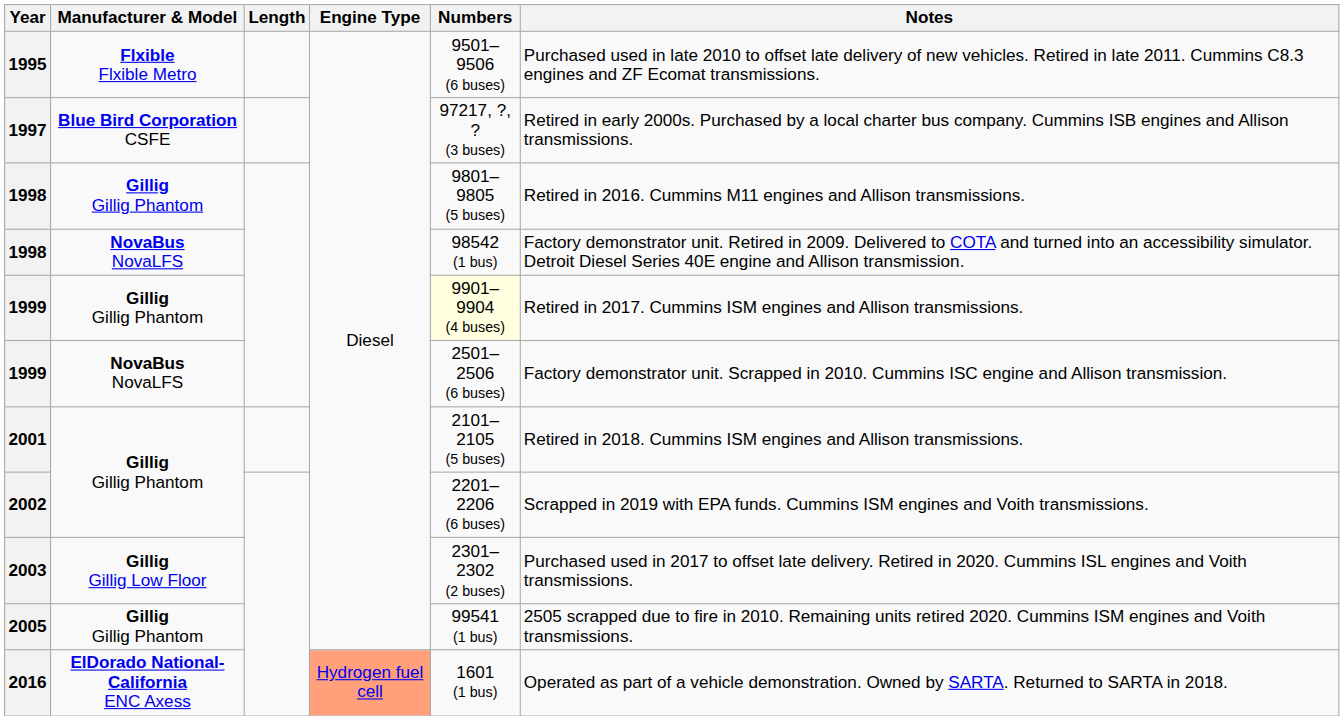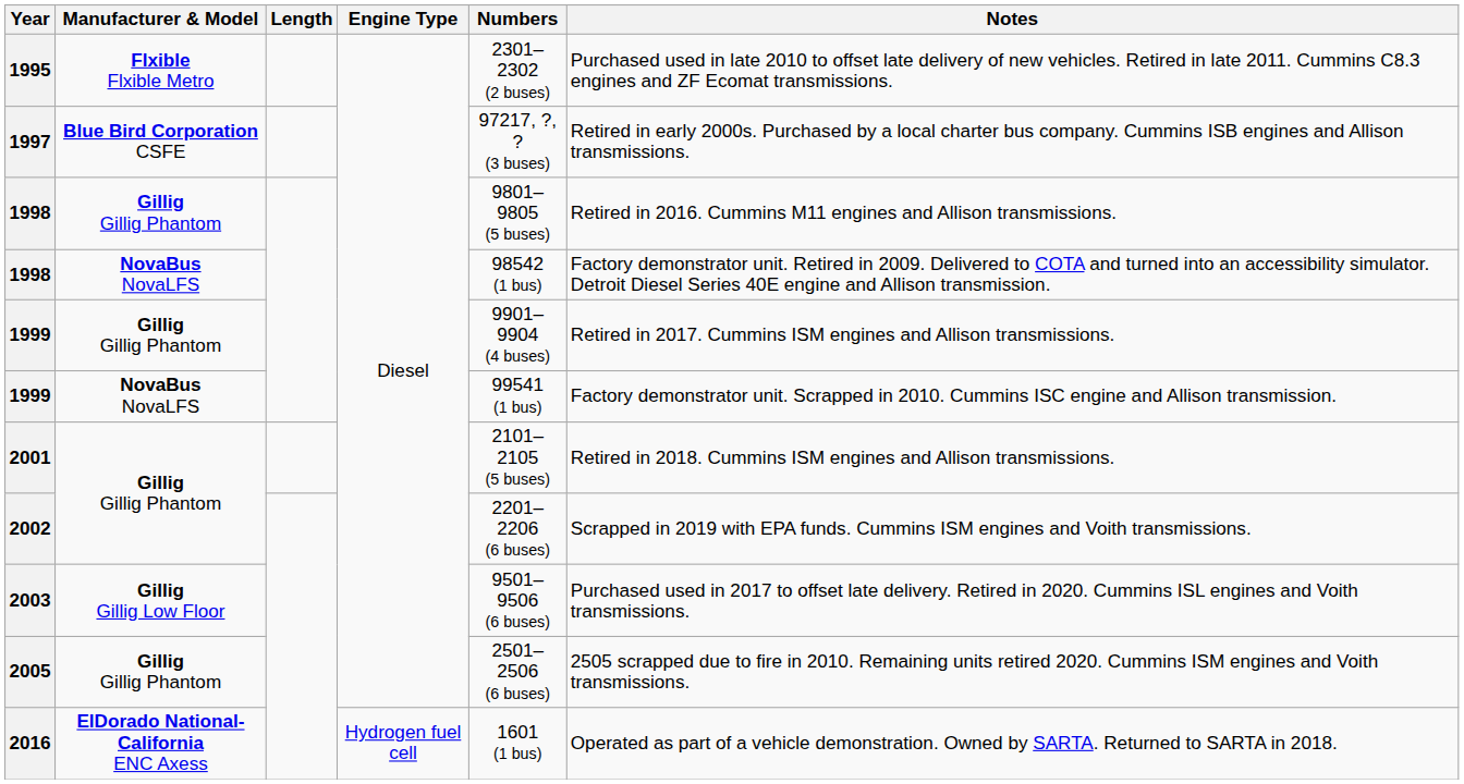 <table class="wikitable" |>
 <tr>
 <th>Year</th>
 <th>Manufacturer & Model</th>
 <th>Length</th>
 <th>Engine Type</th>
 <th>Numbers</th>
 <th>Notes</th>
 </tr>
 <tr>
 <th>1995</th>
 <td align=center><strong><a href='#'>Flxible</a></strong><br><a href='#'>Flxible Metro</a></td>
 <td align=center></td>
 <td rowspan="10" align=center>Diesel</td>
-<td align=center>9501–9506<br><small>(6 buses)</small></td>
+<td align=center>2301–2302<br><small>(2 buses)</small></td>
 <td>Purchased used in late 2010 to offset late delivery of new vehicles. Retired in late 2011. Cummins C8.3 engines and ZF Ecomat transmissions.</td>
 </tr>
 <tr>
 <th>1997</th>
 <td align=center><strong><a href='#'>Blue Bird Corporation</a></strong><br>CSFE</td>
 <td align=center></td>
 <td align=center>97217, ?, ?<br><small>(3 buses)</small></td>
 <td>Retired in early 2000s. Purchased by a local charter bus company. Cummins ISB engines and Allison transmissions.</td>
 </tr>
 <tr>
 <th>1998</th>
 <td align=center><strong><a href='#'>Gillig</a></strong><br><a href='#'>Gillig Phantom</a></td>
 <td rowspan="4" align=center></td>
 <td align=center>9801–9805<br><small>(5 buses)</small></td>
 <td>Retired in 2016. Cummins M11 engines and Allison transmissions.</td>
 </tr>
 <tr>
 <th>1998</th>
 <td align=center><strong><a href='#'>NovaBus</a></strong><br><a href='#'>NovaLFS</a></td>
 <td align=center>98542<br><small>(1 bus)</small></td>
 <td>Factory demonstrator unit. Retired in 2009. Delivered to <a href='#'>COTA</a> and turned into an accessibility simulator. Detroit Diesel Series 40E engine and Allison transmission.</td>
 </tr>
 <tr>
 <th>1999</th>
 <td align=center><strong>Gillig</strong><br>Gillig Phantom</td>
-<td align=center style="background: lightyellow;">9901–9904<br><small>(4 buses)</small></td>
+<td align=center>9901–9904<br><small>(4 buses)</small></td>
 <td>Retired in 2017. Cummins ISM engines and Allison transmissions.</td>
 </tr>
 <tr>
 <th>1999</th>
 <td align=center><strong>NovaBus</strong><br>NovaLFS</td>
-<td align=center>2501–2506<br><small>(6 buses)</small></td>
+<td align=center>99541<br><small>(1 bus)</small></td>
 <td>Factory demonstrator unit. Scrapped in 2010. Cummins ISC engine and Allison transmission.</td>
 </tr>
 <tr>
 <th>2001</th>
 <td rowspan="2" align=center><strong>Gillig</strong><br>Gillig Phantom</td>
 <td align=center></td>
 <td align=center>2101–2105<br><small>(5 buses)</small></td>
 <td>Retired in 2018. Cummins ISM engines and Allison transmissions.</td>
 </tr>
 <tr>
 <th>2002</th>
 <td rowspan="4" align=center></td>
 <td align=center>2201–2206<br><small>(6 buses)</small></td>
 <td>Scrapped in 2019 with EPA funds. Cummins ISM engines and Voith transmissions.</td>
 </tr>
 <tr>
 <th>2003</th>
 <td align=center><strong>Gillig</strong> <br><a href='#'>Gillig Low Floor</a></td>
-<td align=center>2301–2302<br><small>(2 buses)</small></td>
+<td align=center>9501–9506<br><small>(6 buses)</small></td>
 <td>Purchased used in 2017 to offset late delivery. Retired in 2020. Cummins ISL engines and Voith transmissions.</td>
 </tr>
 <tr>
 <th>2005</th>
 <td align=center><strong>Gillig</strong> <br>Gillig Phantom</td>
-<td align=center>99541<br><small>(1 bus)</small></td>
+<td align=center>2501–2506<br><small>(6 buses)</small></td>
 <td>2505 scrapped due to fire in 2010. Remaining units retired 2020. Cummins ISM engines and Voith transmissions.</td>
 </tr>
 <tr>
 <th>2016</th>
 <td align=center><strong><a href='#'>ElDorado National-California</a></strong><br><a href='#'>ENC Axess</a></td>
-<td align=center style="background: lightsalmon;"><a href='#'>Hydrogen fuel cell</a></td>
+<td align=center><a href='#'>Hydrogen fuel cell</a></td>
 <td align=center>1601<br><small>(1 bus)</small></td>
 <td>Operated as part of a vehicle demonstration. Owned by <a href='#'>SARTA</a>. Returned to SARTA in 2018.</td>
 </tr>
 </table>
